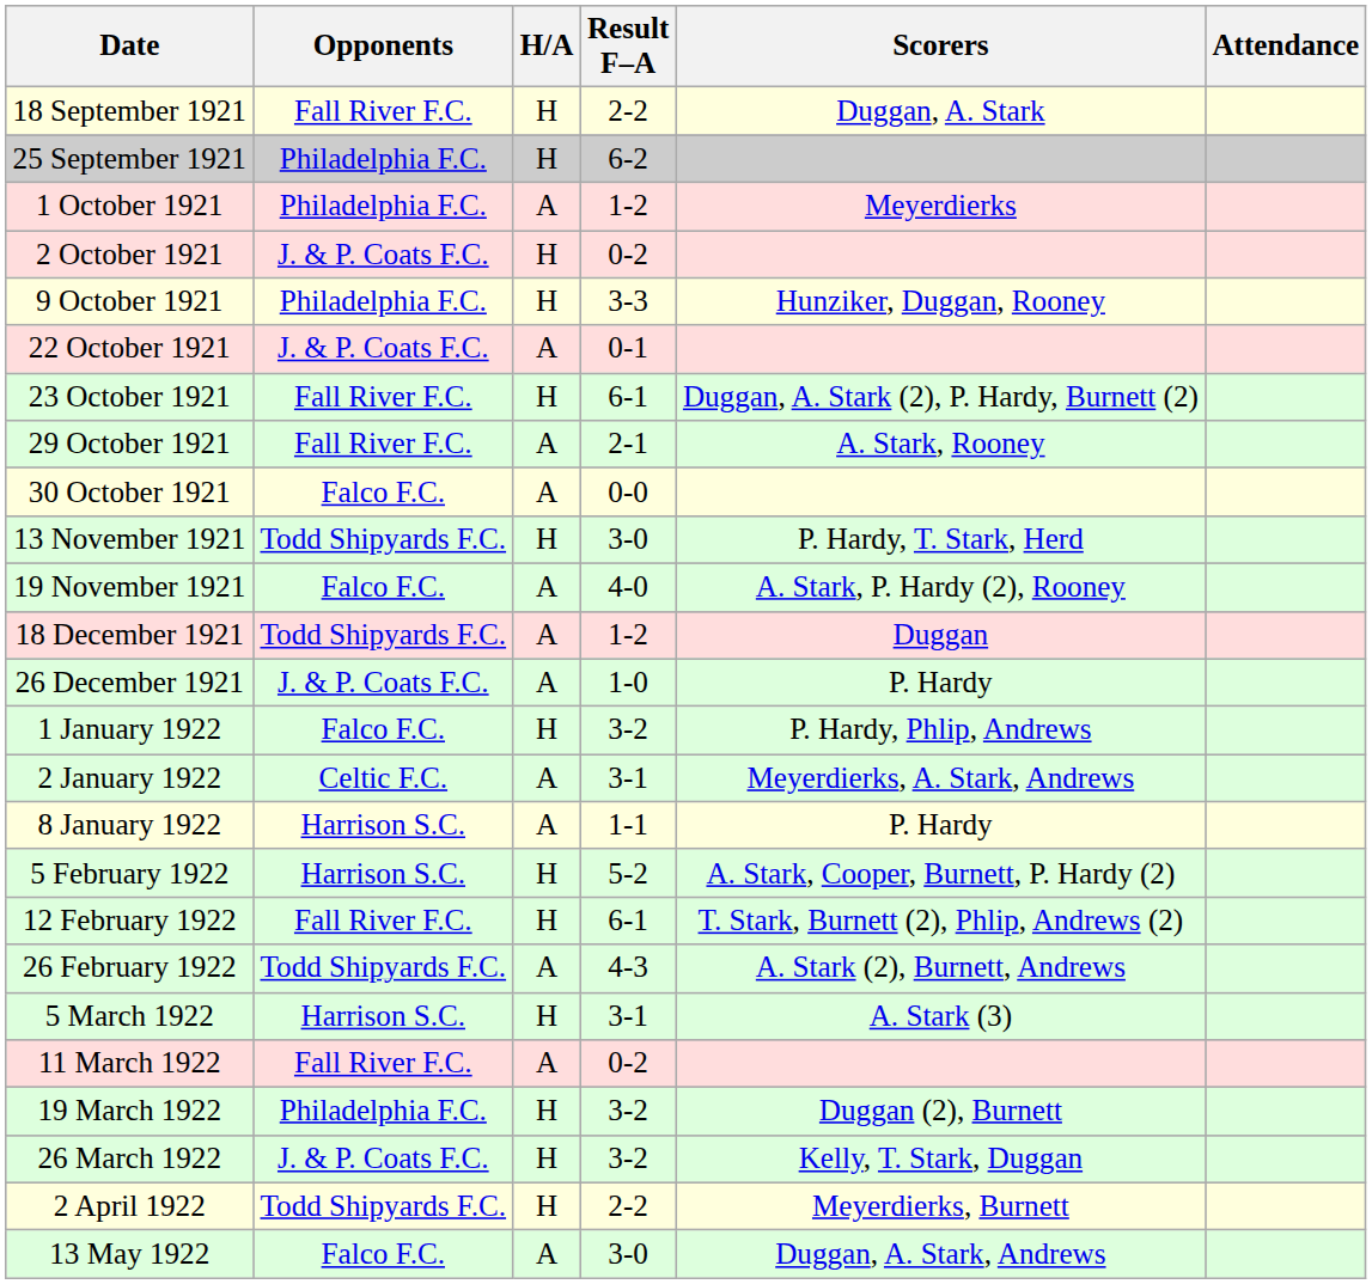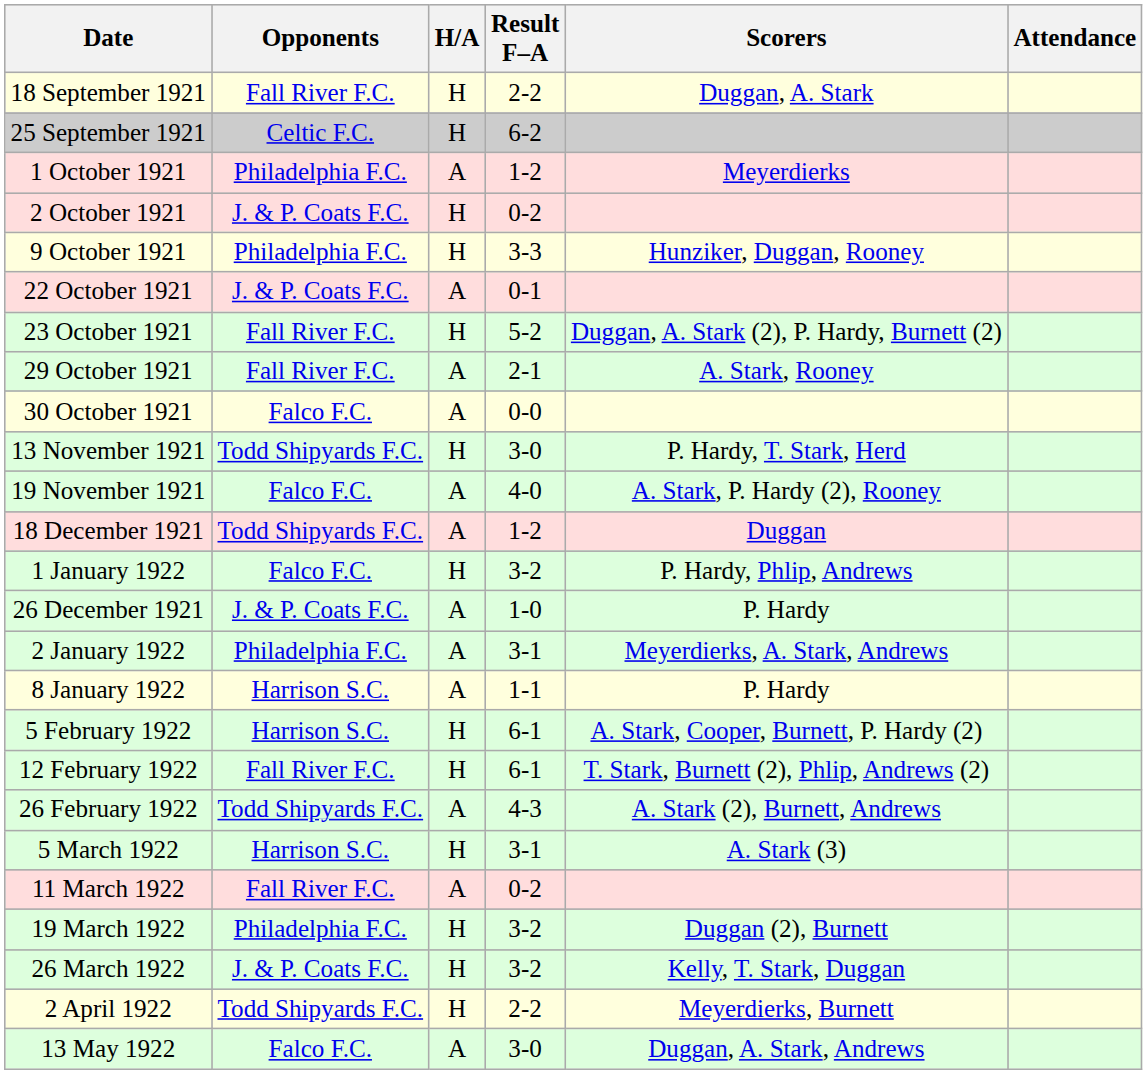 <table class="wikitable" style="text-align:center">
 <tr>
 <th>Date</th>
 <th>Opponents</th>
 <th>H/A</th>
 <th>Result<br>F–A</th>
 <th>Scorers</th>
 <th>Attendance</th>
 </tr>
 <tr bgcolor="#ffffdd">
 <td>18 September 1921</td>
 <td><a href='#'>Fall River F.C.</a></td>
 <td>H</td>
 <td>2-2</td>
 <td><a href='#'>Duggan</a>, <a href='#'>A. Stark</a></td>
 <td></td>
 </tr>
 <tr bgcolor="#cccccc">
 <td>25 September 1921</td>
-<td><a href='#'>Philadelphia F.C.</a></td>
+<td><a href='#'>Celtic F.C.</a></td>
 <td>H</td>
 <td>6-2</td>
 <td></td>
 <td></td>
 </tr>
 <tr bgcolor="#ffdddd">
 <td>1 October 1921</td>
 <td><a href='#'>Philadelphia F.C.</a></td>
 <td>A</td>
 <td>1-2</td>
 <td><a href='#'>Meyerdierks</a></td>
 <td></td>
 </tr>
 <tr bgcolor="#ffdddd">
 <td>2 October 1921</td>
 <td><a href='#'>J. & P. Coats F.C.</a></td>
 <td>H</td>
 <td>0-2</td>
 <td></td>
 <td></td>
 </tr>
 <tr bgcolor="#ffffdd">
 <td>9 October 1921</td>
 <td><a href='#'>Philadelphia F.C.</a></td>
 <td>H</td>
 <td>3-3</td>
 <td><a href='#'>Hunziker</a>, <a href='#'>Duggan</a>, <a href='#'>Rooney</a></td>
 <td></td>
 </tr>
 <tr bgcolor="#ffdddd">
 <td>22 October 1921</td>
 <td><a href='#'>J. & P. Coats F.C.</a></td>
 <td>A</td>
 <td>0-1</td>
 <td></td>
 <td></td>
 </tr>
 <tr bgcolor="#ddffdd">
 <td>23 October 1921</td>
 <td><a href='#'>Fall River F.C.</a></td>
 <td>H</td>
-<td>6-1</td>
+<td>5-2</td>
 <td><a href='#'>Duggan</a>, <a href='#'>A. Stark</a> (2), P. Hardy, <a href='#'>Burnett</a> (2)</td>
 <td></td>
 </tr>
 <tr bgcolor="#ddffdd">
 <td>29 October 1921</td>
 <td><a href='#'>Fall River F.C.</a></td>
 <td>A</td>
 <td>2-1</td>
 <td><a href='#'>A. Stark</a>, <a href='#'>Rooney</a></td>
 <td></td>
 </tr>
 <tr bgcolor="#ffffdd">
 <td>30 October 1921</td>
 <td><a href='#'>Falco F.C.</a></td>
 <td>A</td>
 <td>0-0</td>
 <td></td>
 <td></td>
 </tr>
 <tr bgcolor="#ddffdd">
 <td>13 November 1921</td>
 <td><a href='#'>Todd Shipyards F.C.</a></td>
 <td>H</td>
 <td>3-0</td>
 <td>P. Hardy, <a href='#'>T. Stark</a>, <a href='#'>Herd</a></td>
 <td></td>
 </tr>
 <tr bgcolor="#ddffdd">
 <td>19 November 1921</td>
 <td><a href='#'>Falco F.C.</a></td>
 <td>A</td>
 <td>4-0</td>
 <td><a href='#'>A. Stark</a>, P. Hardy (2), <a href='#'>Rooney</a></td>
 <td></td>
 </tr>
 <tr bgcolor="#ffdddd">
 <td>18 December 1921</td>
 <td><a href='#'>Todd Shipyards F.C.</a></td>
 <td>A</td>
 <td>1-2</td>
 <td><a href='#'>Duggan</a></td>
 <td></td>
 </tr>
 <tr bgcolor="#ddffdd">
+<td>1 January 1922</td>
+<td><a href='#'>Falco F.C.</a></td>
+<td>H</td>
+<td>3-2</td>
+<td>P. Hardy, <a href='#'>Phlip</a>, <a href='#'>Andrews</a></td>
+<td></td>
+</tr>
+<tr bgcolor="#ddffdd">
 <td>26 December 1921</td>
 <td><a href='#'>J. & P. Coats F.C.</a></td>
 <td>A</td>
 <td>1-0</td>
 <td>P. Hardy</td>
 <td></td>
 </tr>
 <tr bgcolor="#ddffdd">
-<td>1 January 1922</td>
-<td><a href='#'>Falco F.C.</a></td>
-<td>H</td>
-<td>3-2</td>
-<td>P. Hardy, <a href='#'>Phlip</a>, <a href='#'>Andrews</a></td>
-<td></td>
-</tr>
-<tr bgcolor="#ddffdd">
 <td>2 January 1922</td>
-<td><a href='#'>Celtic F.C.</a></td>
+<td><a href='#'>Philadelphia F.C.</a></td>
 <td>A</td>
 <td>3-1</td>
 <td><a href='#'>Meyerdierks</a>, <a href='#'>A. Stark</a>, <a href='#'>Andrews</a></td>
 <td></td>
 </tr>
 <tr bgcolor="#ffffdd">
 <td>8 January 1922</td>
 <td><a href='#'>Harrison S.C.</a></td>
 <td>A</td>
 <td>1-1</td>
 <td>P. Hardy</td>
 <td></td>
 </tr>
 <tr bgcolor="#ddffdd">
 <td>5 February 1922</td>
 <td><a href='#'>Harrison S.C.</a></td>
 <td>H</td>
-<td>5-2</td>
+<td>6-1</td>
 <td><a href='#'>A. Stark</a>, <a href='#'>Cooper</a>, <a href='#'>Burnett</a>, P. Hardy (2)</td>
 <td></td>
 </tr>
 <tr bgcolor="#ddffdd">
 <td>12 February 1922</td>
 <td><a href='#'>Fall River F.C.</a></td>
 <td>H</td>
 <td>6-1</td>
 <td><a href='#'>T. Stark</a>, <a href='#'>Burnett</a> (2), <a href='#'>Phlip</a>, <a href='#'>Andrews</a> (2)</td>
 <td></td>
 </tr>
 <tr bgcolor="#ddffdd">
 <td>26 February 1922</td>
 <td><a href='#'>Todd Shipyards F.C.</a></td>
 <td>A</td>
 <td>4-3</td>
 <td><a href='#'>A. Stark</a> (2), <a href='#'>Burnett</a>, <a href='#'>Andrews</a></td>
 <td></td>
 </tr>
 <tr bgcolor="#ddffdd">
 <td>5 March 1922</td>
 <td><a href='#'>Harrison S.C.</a></td>
 <td>H</td>
 <td>3-1</td>
 <td><a href='#'>A. Stark</a> (3)</td>
 <td></td>
 </tr>
 <tr bgcolor="#ffdddd">
 <td>11 March 1922</td>
 <td><a href='#'>Fall River F.C.</a></td>
 <td>A</td>
 <td>0-2</td>
 <td></td>
 <td></td>
 </tr>
 <tr bgcolor="#ddffdd">
 <td>19 March 1922</td>
 <td><a href='#'>Philadelphia F.C.</a></td>
 <td>H</td>
 <td>3-2</td>
 <td><a href='#'>Duggan</a> (2), <a href='#'>Burnett</a></td>
 <td></td>
 </tr>
 <tr bgcolor="#ddffdd">
 <td>26 March 1922</td>
 <td><a href='#'>J. & P. Coats F.C.</a></td>
 <td>H</td>
 <td>3-2</td>
 <td><a href='#'>Kelly</a>, <a href='#'>T. Stark</a>, <a href='#'>Duggan</a></td>
 <td></td>
 </tr>
 <tr bgcolor="#ffffdd">
 <td>2 April 1922</td>
 <td><a href='#'>Todd Shipyards F.C.</a></td>
 <td>H</td>
 <td>2-2</td>
 <td><a href='#'>Meyerdierks</a>, <a href='#'>Burnett</a></td>
 <td></td>
 </tr>
 <tr bgcolor="#ddffdd">
 <td>13 May 1922</td>
 <td><a href='#'>Falco F.C.</a></td>
 <td>A</td>
 <td>3-0</td>
 <td><a href='#'>Duggan</a>, <a href='#'>A. Stark</a>, <a href='#'>Andrews</a></td>
 <td></td>
 </tr>
 </table>
